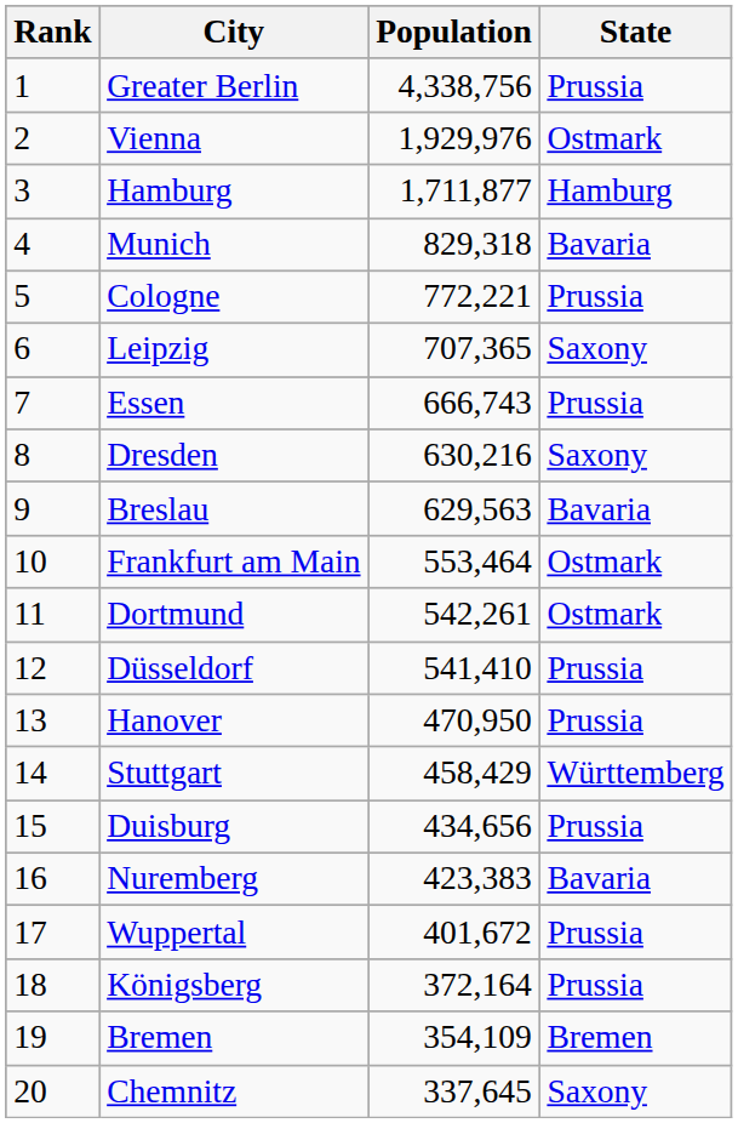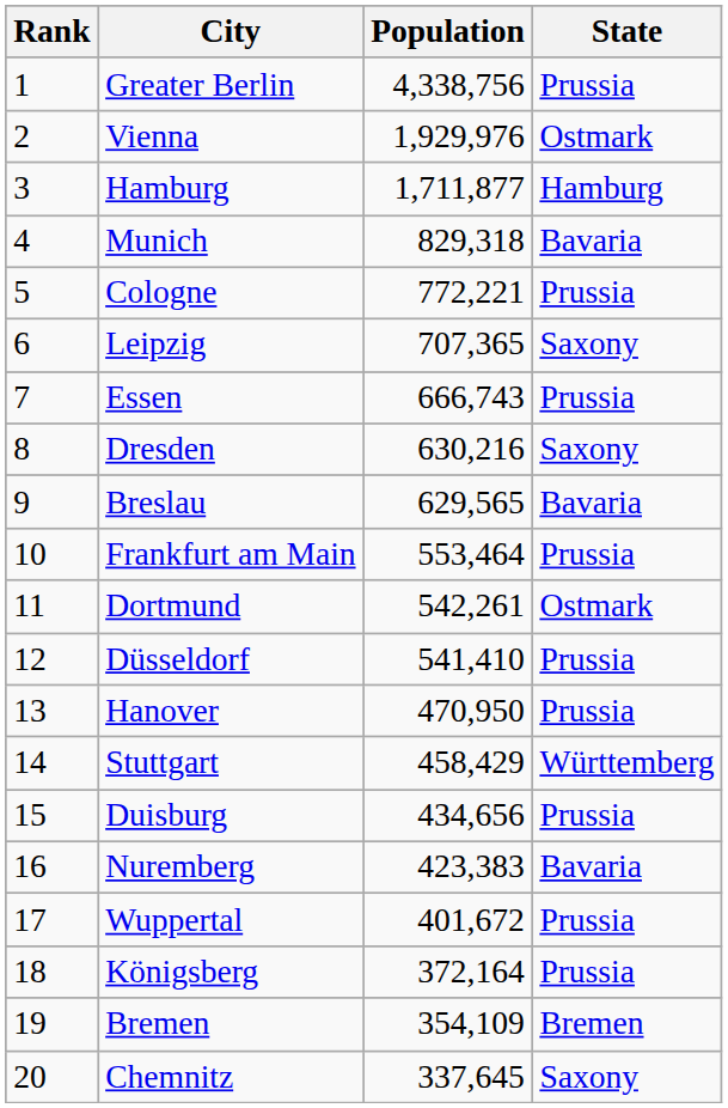 <table class="wikitable sortable zebra">
 <tr>
 <th>Rank</th>
 <th>City</th>
 <th>Population</th>
 <th>State</th>
 </tr>
 <tr>
 <td>1</td>
 <td><a href='#'>Greater Berlin</a></td>
 <td align="right">4,338,756</td>
 <td><a href='#'>Prussia</a></td>
 </tr>
 <tr>
 <td>2</td>
 <td><a href='#'>Vienna</a></td>
 <td align="right">1,929,976</td>
 <td><a href='#'>Ostmark</a></td>
 </tr>
 <tr>
 <td>3</td>
 <td><a href='#'>Hamburg</a></td>
 <td align="right">1,711,877</td>
 <td><a href='#'>Hamburg</a></td>
 </tr>
 <tr>
 <td>4</td>
 <td><a href='#'>Munich</a></td>
 <td align="right">829,318</td>
 <td><a href='#'>Bavaria</a></td>
 </tr>
 <tr>
 <td>5</td>
 <td><a href='#'>Cologne</a></td>
 <td align="right">772,221</td>
 <td><a href='#'>Prussia</a></td>
 </tr>
 <tr>
 <td>6</td>
 <td><a href='#'>Leipzig</a></td>
 <td align="right">707,365</td>
 <td><a href='#'>Saxony</a></td>
 </tr>
 <tr>
 <td>7</td>
 <td><a href='#'>Essen</a></td>
 <td align="right">666,743</td>
 <td><a href='#'>Prussia</a></td>
 </tr>
 <tr>
 <td>8</td>
 <td><a href='#'>Dresden</a></td>
 <td align="right">630,216</td>
 <td><a href='#'>Saxony</a></td>
 </tr>
 <tr>
 <td>9</td>
 <td><a href='#'>Breslau</a></td>
-<td align="right">629,563</td>
+<td align="right">629,565</td>
 <td><a href='#'>Bavaria</a></td>
 </tr>
 <tr>
 <td>10</td>
 <td><a href='#'>Frankfurt am Main</a></td>
 <td align="right">553,464</td>
-<td><a href='#'>Ostmark</a></td>
+<td><a href='#'>Prussia</a></td>
 </tr>
 <tr>
 <td>11</td>
 <td><a href='#'>Dortmund</a></td>
 <td align="right">542,261</td>
 <td><a href='#'>Ostmark</a></td>
 </tr>
 <tr>
 <td>12</td>
 <td><a href='#'>Düsseldorf</a></td>
 <td align="right">541,410</td>
 <td><a href='#'>Prussia</a></td>
 </tr>
 <tr>
 <td>13</td>
 <td><a href='#'>Hanover</a></td>
 <td align="right">470,950</td>
 <td><a href='#'>Prussia</a></td>
 </tr>
 <tr>
 <td>14</td>
 <td><a href='#'>Stuttgart</a></td>
 <td align="right">458,429</td>
 <td><a href='#'>Württemberg</a></td>
 </tr>
 <tr>
 <td>15</td>
 <td><a href='#'>Duisburg</a></td>
 <td align="right">434,656</td>
 <td><a href='#'>Prussia</a></td>
 </tr>
 <tr>
 <td>16</td>
 <td><a href='#'>Nuremberg</a></td>
 <td align="right">423,383</td>
 <td><a href='#'>Bavaria</a></td>
 </tr>
 <tr>
 <td>17</td>
 <td><a href='#'>Wuppertal</a></td>
 <td align="right">401,672</td>
 <td><a href='#'>Prussia</a></td>
 </tr>
 <tr>
 <td>18</td>
 <td><a href='#'>Königsberg</a></td>
 <td align="right">372,164</td>
 <td><a href='#'>Prussia</a></td>
 </tr>
 <tr>
 <td>19</td>
 <td><a href='#'>Bremen</a></td>
 <td align="right">354,109</td>
 <td><a href='#'>Bremen</a></td>
 </tr>
 <tr>
 <td>20</td>
 <td><a href='#'>Chemnitz</a></td>
 <td align="right">337,645</td>
 <td><a href='#'>Saxony</a></td>
 </tr>
 </table>
